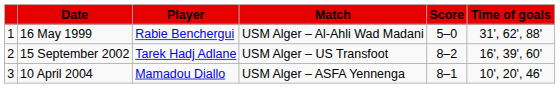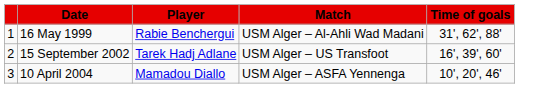 <table border="0" class="wikitable" style="text-align:center;font-size:95%">
 <tr>
 <th style="color:#000000; background:#E60000;"></th>
 <th style="color:#000000; background:#E60000;">Date</th>
 <th style="color:#000000; background:#E60000;">Player</th>
 <th style="color:#000000; background:#E60000;">Match</th>
-<th width="35" style="color:#000000; background:#E60000;">Score</th>
 <th width="100" style="color:#000000; background:#E60000;">Time of goals</th>
 </tr>
 <tr>
 <td align=left>1</td>
 <td align=left>16 May 1999</td>
 <td align=left><a href='#'>Rabie Benchergui</a></td>
 <td align=left>USM Alger – Al-Ahli Wad Madani</td>
-<td align=center>5–0</td>
 <td align=center>31', 62', 88'</td>
 </tr>
 <tr>
 <td align=left>2</td>
 <td align=left>15 September 2002</td>
 <td align=left><a href='#'>Tarek Hadj Adlane</a></td>
 <td align=left>USM Alger – US Transfoot</td>
-<td align=center>8–2</td>
 <td align=center>16', 39', 60'</td>
 </tr>
 <tr>
 <td align=left>3</td>
 <td align=left>10 April 2004</td>
 <td align=left><a href='#'>Mamadou Diallo</a></td>
 <td align=left>USM Alger – ASFA Yennenga</td>
-<td align=center>8–1</td>
 <td align=center>10', 20', 46'</td>
 </tr>
 </table>
